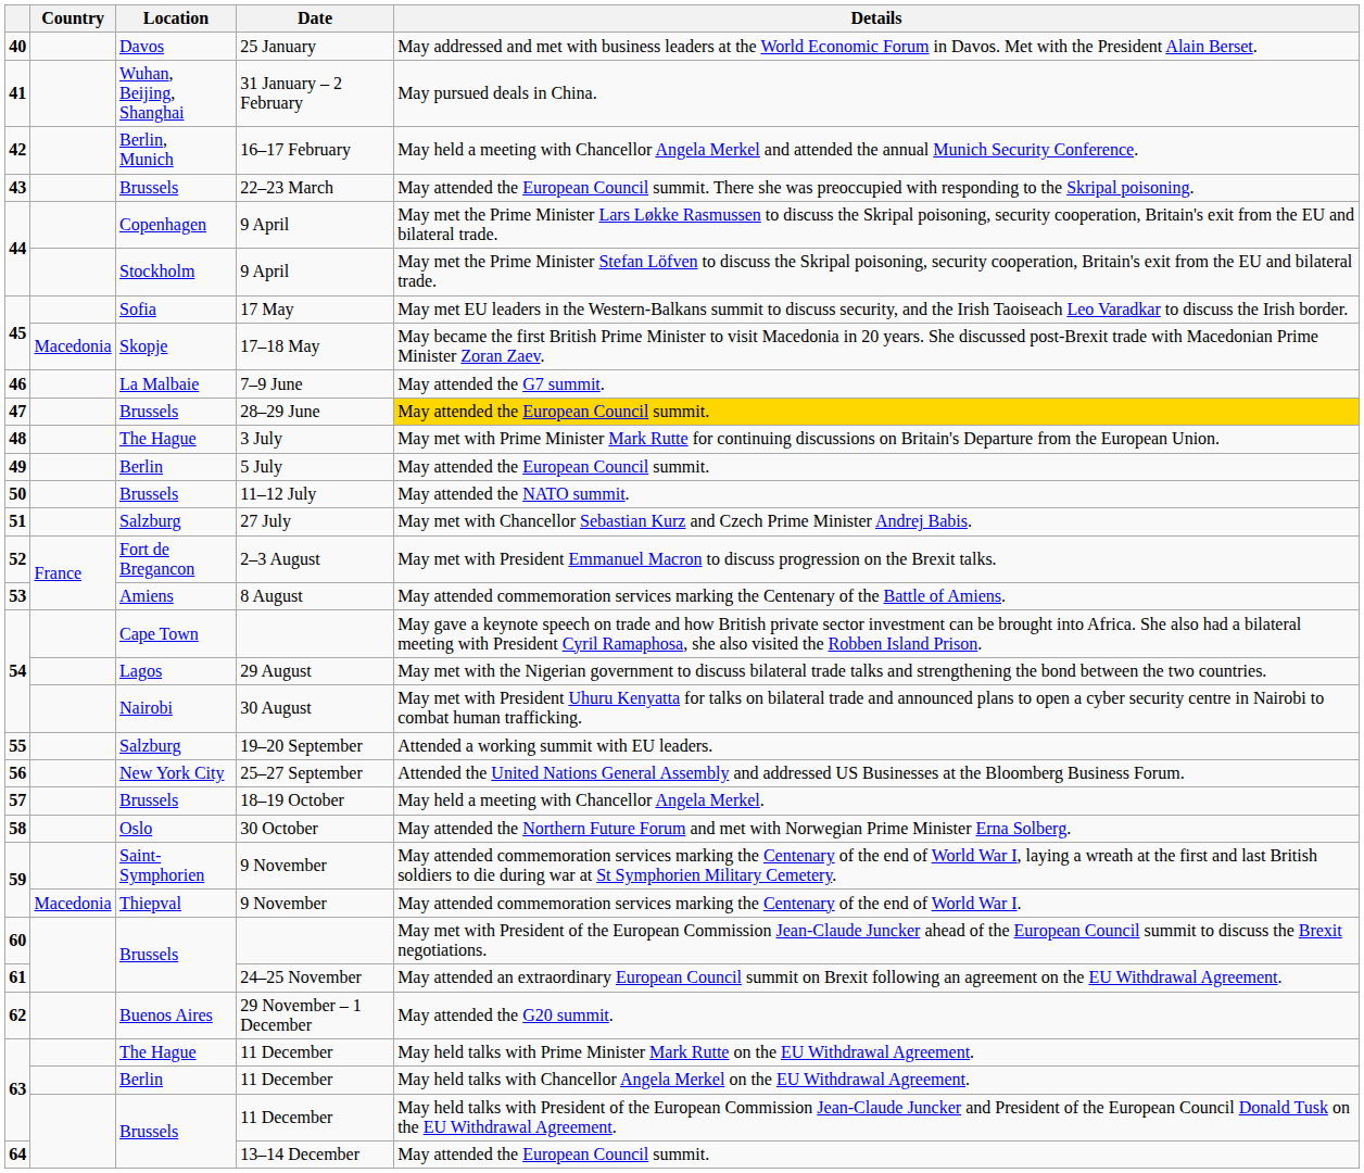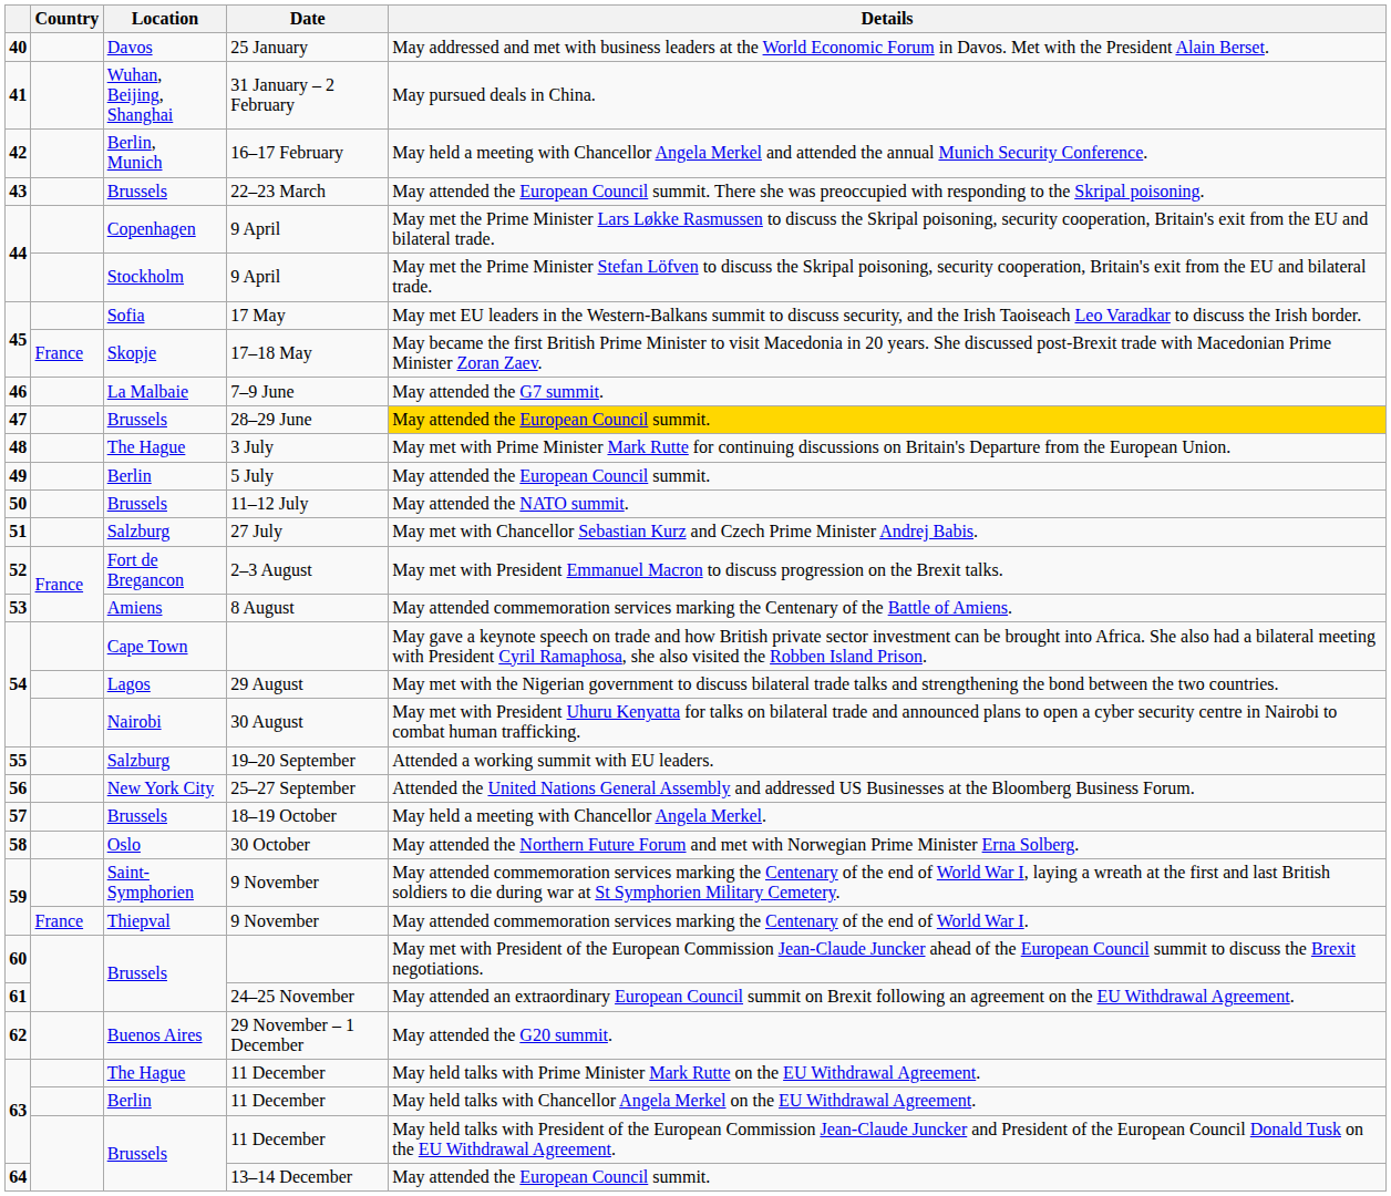 <table class="wikitable sortable">
 <tr>
 <th></th>
 <th>Country</th>
 <th>Location</th>
 <th>Date</th>
 <th>Details</th>
 </tr>
 <tr>
 <td><strong>40</strong></td>
 <td></td>
 <td><a href='#'>Davos</a></td>
 <td>25 January</td>
 <td>May addressed and met with business leaders at the <a href='#'>World Economic Forum</a> in Davos. Met with the President <a href='#'>Alain Berset</a>.</td>
 </tr>
 <tr>
 <td><strong>41</strong></td>
 <td></td>
 <td><a href='#'>Wuhan</a>,<br><a href='#'>Beijing</a>,<br><a href='#'>Shanghai</a></td>
 <td>31 January – 2 February</td>
 <td>May pursued deals in China.</td>
 </tr>
 <tr>
 <td><strong>42</strong></td>
 <td></td>
 <td><a href='#'>Berlin</a>,<br><a href='#'>Munich</a></td>
 <td>16–17 February</td>
 <td>May held a meeting with Chancellor <a href='#'>Angela Merkel</a> and attended the annual <a href='#'>Munich Security Conference</a>.</td>
 </tr>
 <tr>
 <td><strong>43</strong></td>
 <td></td>
 <td><a href='#'>Brussels</a></td>
 <td>22–23 March</td>
 <td>May attended the <a href='#'>European Council</a> summit. There she was preoccupied with responding to the <a href='#'>Skripal poisoning</a>.</td>
 </tr>
 <tr>
 <td rowspan=2><strong>44</strong></td>
 <td></td>
 <td><a href='#'>Copenhagen</a></td>
 <td>9 April</td>
 <td>May met the Prime Minister <a href='#'>Lars Løkke Rasmussen</a> to discuss the Skripal poisoning, security cooperation, Britain's exit from the EU and bilateral trade.</td>
 </tr>
 <tr>
 <td></td>
 <td><a href='#'>Stockholm</a></td>
 <td>9 April</td>
 <td>May met the Prime Minister <a href='#'>Stefan Löfven</a> to discuss the Skripal poisoning, security cooperation, Britain's exit from the EU and bilateral trade.</td>
 </tr>
 <tr>
 <td rowspan=2><strong>45</strong></td>
 <td></td>
 <td><a href='#'>Sofia</a></td>
 <td>17 May</td>
 <td>May met EU leaders in the Western-Balkans summit to discuss security, and the Irish Taoiseach <a href='#'>Leo Varadkar</a> to discuss the Irish border.</td>
 </tr>
 <tr>
-<td> <a href='#'>Macedonia</a></td>
+<td> <a href='#'>France</a></td>
 <td><a href='#'>Skopje</a></td>
 <td>17–18 May</td>
 <td>May became the first British Prime Minister to visit Macedonia in 20 years. She discussed post-Brexit trade with Macedonian Prime Minister <a href='#'>Zoran Zaev</a>.</td>
 </tr>
 <tr>
 <td><strong>46</strong></td>
 <td></td>
 <td><a href='#'>La Malbaie</a></td>
 <td>7–9 June</td>
 <td>May attended the <a href='#'>G7 summit</a>.</td>
 </tr>
 <tr>
 <td><strong>47</strong></td>
 <td></td>
 <td><a href='#'>Brussels</a></td>
 <td>28–29 June</td>
 <td style="background: gold;">May attended the <a href='#'>European Council</a> summit.</td>
 </tr>
 <tr>
 <td><strong>48</strong></td>
 <td></td>
 <td><a href='#'>The Hague</a></td>
 <td>3 July</td>
 <td>May met with Prime Minister <a href='#'>Mark Rutte</a> for continuing discussions on Britain's Departure from the European Union.</td>
 </tr>
 <tr>
 <td><strong>49</strong></td>
 <td></td>
 <td><a href='#'>Berlin</a></td>
 <td>5 July</td>
 <td>May attended the <a href='#'>European Council</a> summit.</td>
 </tr>
 <tr>
 <td><strong>50</strong></td>
 <td></td>
 <td><a href='#'>Brussels</a></td>
 <td>11–12 July</td>
 <td>May attended the <a href='#'>NATO summit</a>.</td>
 </tr>
 <tr>
 <td><strong>51</strong></td>
 <td></td>
 <td><a href='#'>Salzburg</a></td>
 <td>27 July</td>
 <td>May met with Chancellor <a href='#'>Sebastian Kurz</a> and Czech Prime Minister <a href='#'>Andrej Babis</a>.</td>
 </tr>
 <tr>
 <td><strong>52</strong></td>
 <td rowspan=2> <a href='#'>France</a></td>
 <td><a href='#'>Fort de Bregancon</a></td>
 <td>2–3 August</td>
 <td>May met with President <a href='#'>Emmanuel Macron</a> to discuss progression on the Brexit talks.</td>
 </tr>
 <tr>
 <td><strong>53</strong></td>
 <td><a href='#'>Amiens</a></td>
 <td>8 August</td>
 <td>May attended commemoration services marking the Centenary of the <a href='#'>Battle of Amiens</a>.</td>
 </tr>
 <tr>
 <td rowspan=3><strong>54</strong></td>
 <td></td>
 <td><a href='#'>Cape Town</a></td>
 <td></td>
 <td>May gave a keynote speech on trade and how British private sector investment can be brought into Africa.  She also had a bilateral meeting with President <a href='#'>Cyril Ramaphosa</a>, she also visited the <a href='#'>Robben Island Prison</a>.</td>
 </tr>
 <tr>
 <td></td>
 <td><a href='#'>Lagos</a></td>
 <td>29 August</td>
 <td>May met with the Nigerian government to discuss bilateral trade talks and strengthening the bond between the two countries.</td>
 </tr>
 <tr>
 <td></td>
 <td><a href='#'>Nairobi</a></td>
 <td>30 August</td>
 <td>May met with President <a href='#'>Uhuru Kenyatta</a> for talks on bilateral trade and announced plans to open a cyber security centre in Nairobi to combat human trafficking.</td>
 </tr>
 <tr>
 <td><strong>55</strong></td>
 <td></td>
 <td><a href='#'>Salzburg</a></td>
 <td>19–20 September</td>
 <td>Attended a working summit with EU leaders.</td>
 </tr>
 <tr>
 <td><strong>56</strong></td>
 <td></td>
 <td><a href='#'>New York City</a></td>
 <td>25–27 September</td>
 <td>Attended the <a href='#'>United Nations General Assembly</a> and addressed US Businesses at the Bloomberg Business Forum.</td>
 </tr>
 <tr>
 <td><strong>57</strong></td>
 <td></td>
 <td><a href='#'>Brussels</a></td>
 <td>18–19 October</td>
 <td>May held a meeting with Chancellor <a href='#'>Angela Merkel</a>.</td>
 </tr>
 <tr>
 <td><strong>58</strong></td>
 <td></td>
 <td><a href='#'>Oslo</a></td>
 <td>30 October</td>
 <td>May attended the <a href='#'>Northern Future Forum</a> and met with Norwegian Prime Minister <a href='#'>Erna Solberg</a>.</td>
 </tr>
 <tr>
 <td rowspan=2><strong>59</strong></td>
 <td></td>
 <td><a href='#'>Saint-Symphorien</a></td>
 <td>9 November</td>
 <td>May attended commemoration services marking the <a href='#'>Centenary</a> of the end of <a href='#'>World War I</a>, laying a wreath at the first and last British soldiers to die during war at <a href='#'>St Symphorien Military Cemetery</a>.</td>
 </tr>
 <tr>
-<td> <a href='#'>Macedonia</a></td>
+<td> <a href='#'>France</a></td>
 <td><a href='#'>Thiepval</a></td>
 <td>9 November</td>
 <td>May attended commemoration services marking the <a href='#'>Centenary</a> of the end of <a href='#'>World War I</a>.</td>
 </tr>
 <tr>
 <td><strong>60</strong></td>
 <td rowspan=2></td>
 <td rowspan=2><a href='#'>Brussels</a></td>
 <td></td>
 <td>May met with President of the European Commission <a href='#'>Jean-Claude Juncker</a> ahead of the <a href='#'>European Council</a> summit to discuss the <a href='#'>Brexit</a> negotiations.</td>
 </tr>
 <tr>
 <td><strong>61</strong></td>
 <td>24–25 November</td>
 <td>May attended an extraordinary <a href='#'>European Council</a> summit on Brexit following an agreement on the <a href='#'>EU Withdrawal Agreement</a>.</td>
 </tr>
 <tr>
 <td><strong>62</strong></td>
 <td></td>
 <td><a href='#'>Buenos Aires</a></td>
 <td>29 November – 1 December</td>
 <td>May attended the <a href='#'>G20 summit</a>.</td>
 </tr>
 <tr>
 <td rowspan=3><strong>63</strong></td>
 <td></td>
 <td><a href='#'>The Hague</a></td>
 <td>11 December</td>
 <td>May held talks with Prime Minister <a href='#'>Mark Rutte</a> on the <a href='#'>EU Withdrawal Agreement</a>.</td>
 </tr>
 <tr>
 <td></td>
 <td><a href='#'>Berlin</a></td>
 <td>11 December</td>
 <td>May held talks with Chancellor <a href='#'>Angela Merkel</a> on the <a href='#'>EU Withdrawal Agreement</a>.</td>
 </tr>
 <tr>
 <td rowspan=3></td>
 <td rowspan=3><a href='#'>Brussels</a></td>
 <td>11 December</td>
 <td>May held talks with President of the European Commission <a href='#'>Jean-Claude Juncker</a> and President of the European Council <a href='#'>Donald Tusk</a> on the <a href='#'>EU Withdrawal Agreement</a>.</td>
 </tr>
 <tr>
 <td><strong>64</strong></td>
 <td>13–14 December</td>
 <td>May attended the <a href='#'>European Council</a> summit.</td>
 </tr>
 </table>
